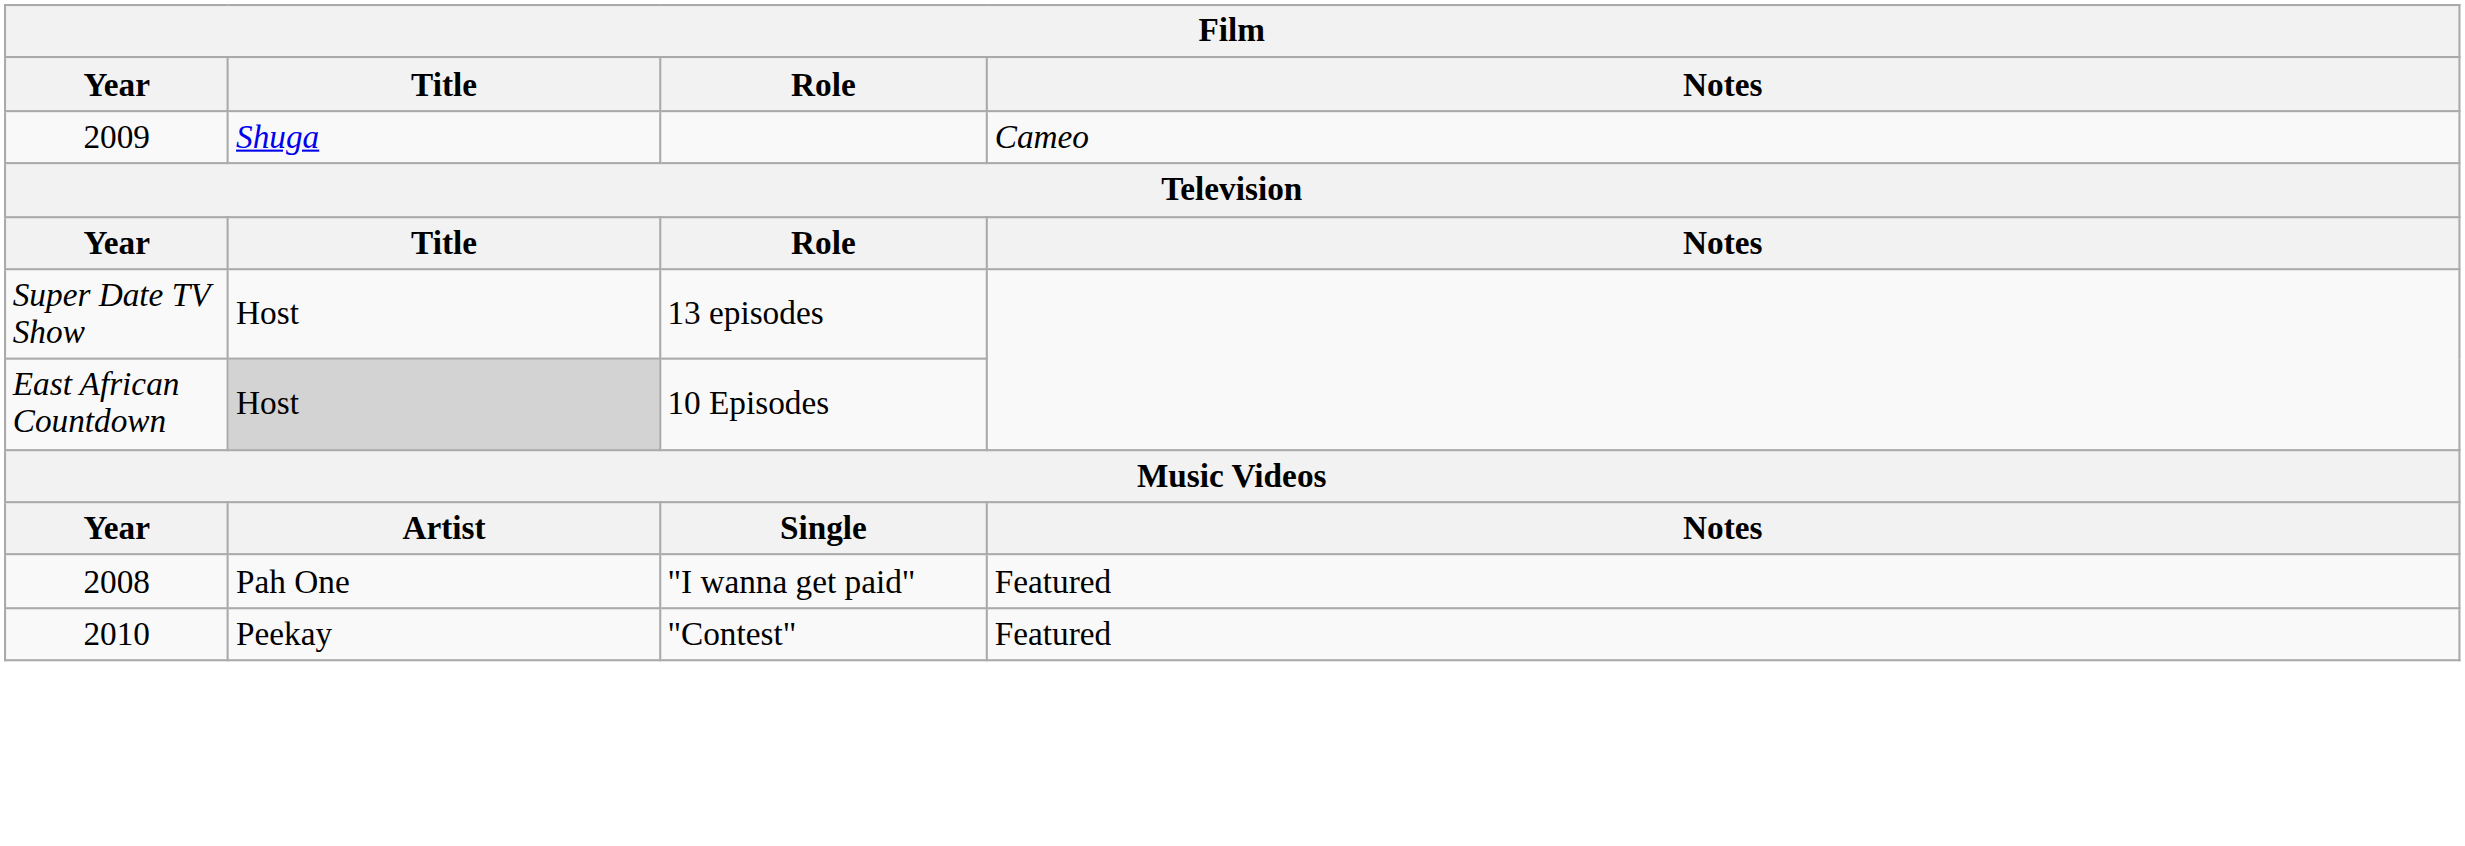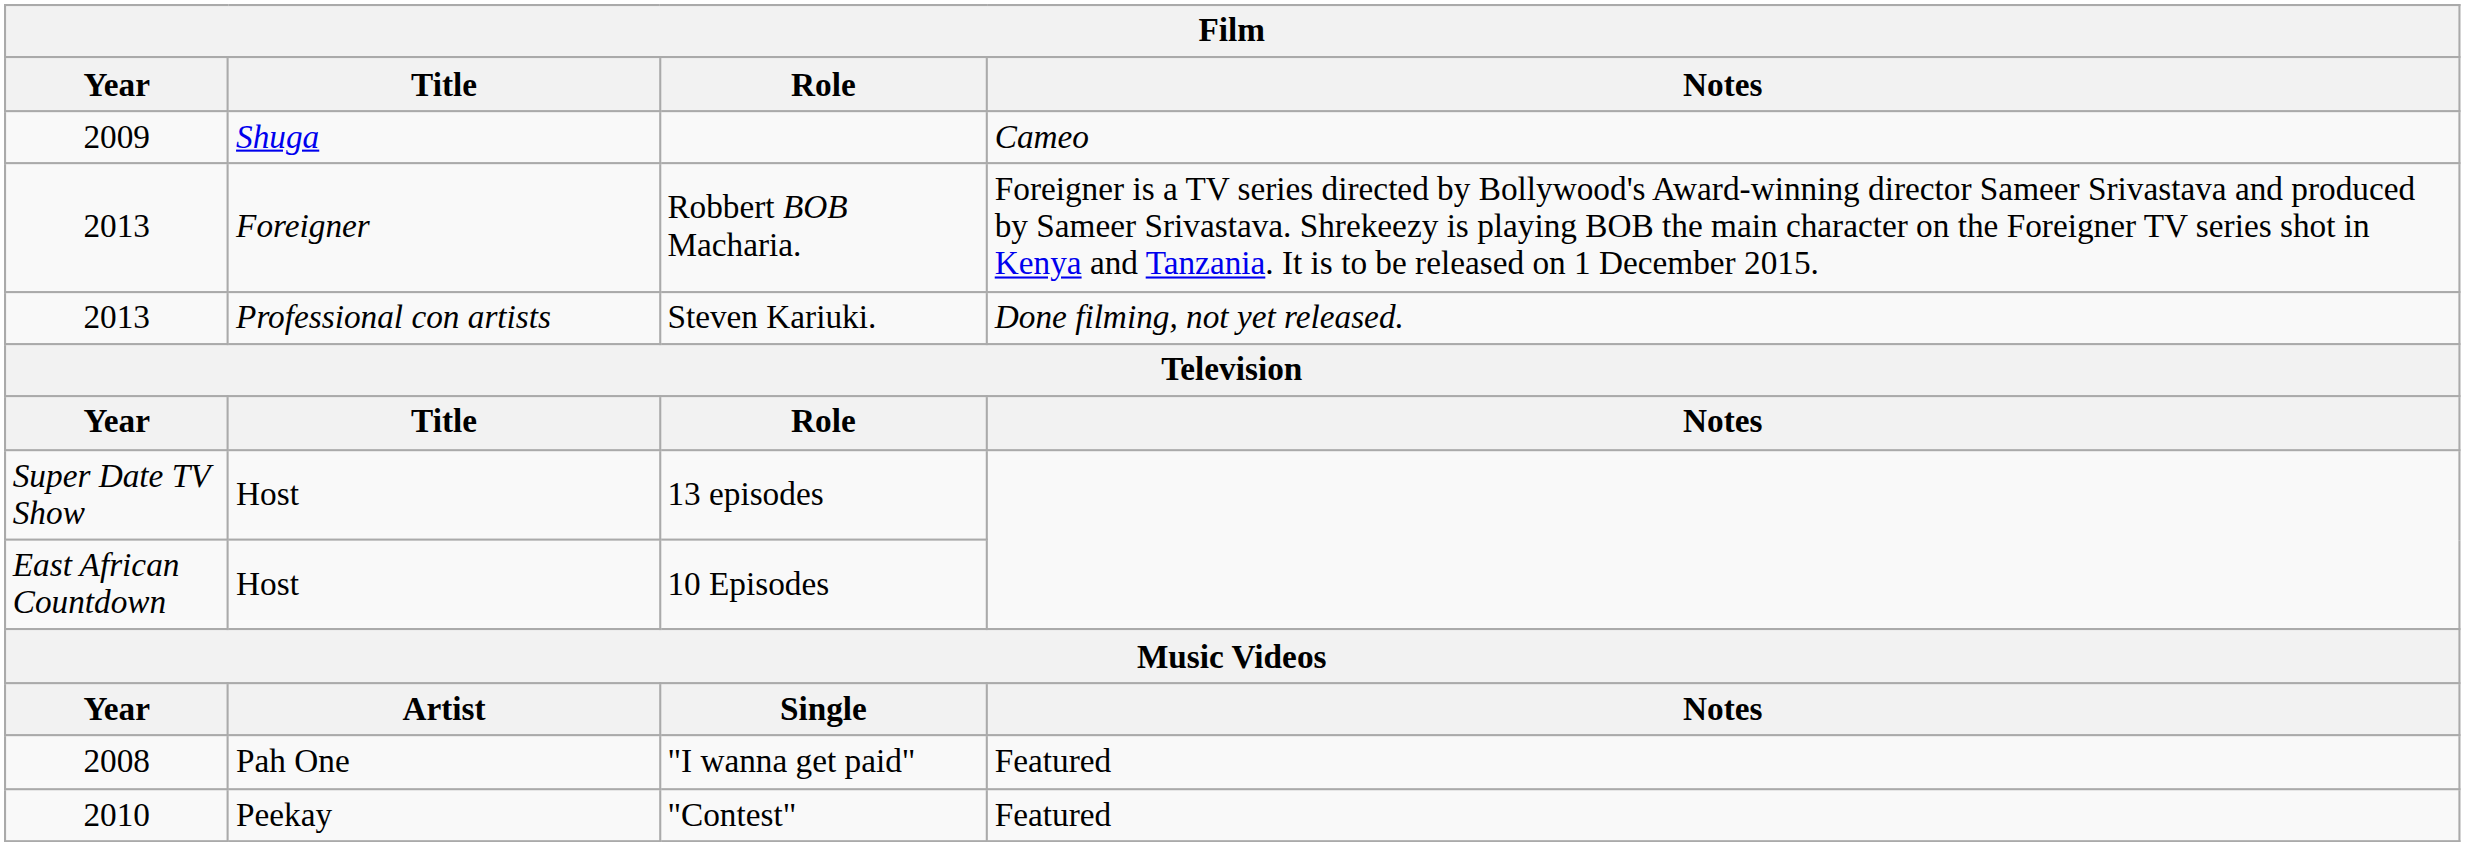 <table class="wikitable">
 <tr>
 <th colspan="4">Film</th>
 </tr>
 <tr>
 <th style="width:100px;">Year</th>
 <th style="width:200px;">Title</th>
 <th style="width:150px;">Role</th>
 <th style="width:700px;">Notes</th>
 </tr>
 <tr>
 <td style="text-align:center">2009</td>
 <td><em><a href='#'>Shuga</a></em></td>
 <td></td>
 <td><em>Cameo</em></td>
 </tr>
 <tr>
+<td style="text-align:center">2013</td>
+<td><em>Foreigner</em></td>
+<td>Robbert <em>BOB</em> Macharia.</td>
+<td>Foreigner is a TV series directed by Bollywood's Award-winning director Sameer Srivastava and produced by Sameer Srivastava. Shrekeezy is playing BOB the main character on the Foreigner TV series shot in <a href='#'>Kenya</a> and <a href='#'>Tanzania</a>. It is to be released on 1 December 2015.</td>
+</tr>
+<tr>
+<td style="text-align:center">2013</td>
+<td><em>Professional con artists</em></td>
+<td>Steven Kariuki.</td>
+<td><em>Done filming, not yet released.</em></td>
+</tr>
+<tr>
 <th colspan="4">Television</th>
 </tr>
 <tr>
 <th>Year</th>
 <th>Title</th>
 <th>Role</th>
 <th>Notes</th>
 </tr>
 <tr |style="text-align:center"| 2013>
 <td><em>Super Date TV Show</em></td>
 <td>Host</td>
 <td>13 episodes</td>
 </tr>
 <tr |style="text-align:center"| 2013>
 <td><em>East African Countdown</em></td>
-<td style="background: lightgrey;">Host</td>
+<td>Host</td>
 <td>10 Episodes</td>
 </tr>
 <tr>
 <th colspan="4">Music Videos</th>
 </tr>
 <tr>
 <th>Year</th>
 <th>Artist</th>
 <th>Single</th>
 <th>Notes</th>
 </tr>
 <tr>
 <td style="text-align:center">2008</td>
 <td>Pah One</td>
 <td>"I wanna get paid"</td>
 <td>Featured</td>
 </tr>
 <tr>
 <td style="text-align:center">2010</td>
 <td>Peekay</td>
 <td>"Contest"</td>
 <td>Featured</td>
 </tr>
 </table>
